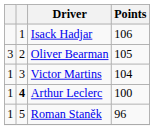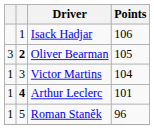 <table class="wikitable" style="font-size: 85%;">
 <tr>
 <th></th>
 <th></th>
 <th>Driver</th>
 <th>Points</th>
 </tr>
 <tr>
 <td align="left"></td>
 <td align="center">1</td>
 <td> <a href='#'>Isack Hadjar</a></td>
 <td>106</td>
 </tr>
 <tr>
 <td align="left"> 3</td>
-<td align="center">2</td>
+<td align="center"><strong>2</strong></td>
 <td> <a href='#'>Oliver Bearman</a></td>
 <td>105</td>
 </tr>
 <tr>
 <td align="left"> 1</td>
 <td align="center">3</td>
 <td> <a href='#'>Victor Martins</a></td>
 <td>104</td>
 </tr>
 <tr>
 <td align="left"> 1</td>
 <td align="center"><strong>4</strong></td>
 <td> <a href='#'>Arthur Leclerc</a></td>
-<td>100</td>
+<td>101</td>
 </tr>
 <tr>
 <td align="left"> 1</td>
 <td align="center">5</td>
 <td> <a href='#'>Roman Staněk</a></td>
 <td>96</td>
 </tr>
 <tr>
 </tr>
 </table>
